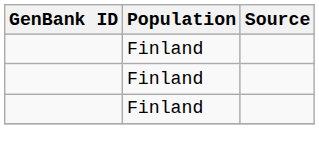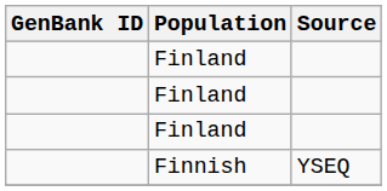 <table class="wikitable sortable">
 <tr>
 <th scope="col">GenBank ID</th>
 <th scope="col">Population</th>
 <th scope="col">Source</th>
 </tr>
 <tr>
 <td></td>
 <td>Finland</td>
 <td></td>
 </tr>
 <tr>
 <td></td>
 <td>Finland</td>
 <td></td>
 </tr>
 <tr>
 <td></td>
 <td>Finland</td>
 <td></td>
 </tr>
 <tr>
+<td></td>
+<td>Finnish</td>
+<td>YSEQ</td>
+</tr>
+<tr>
 </tr>
 </table>
